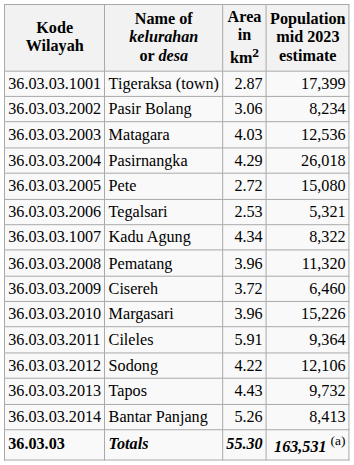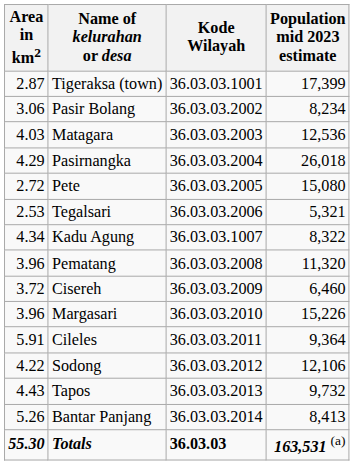 <table class="wikitable">
 <tr>
+<th>Area <br>in <br>km<sup>2</sup></th>
+<th>Name of<br><em>kelurahan</em> <br>or <em>desa</em></th>
 <th>Kode <br>Wilayah</th>
-<th>Name of<br><em>kelurahan</em> <br>or <em>desa</em></th>
-<th>Area <br>in <br>km<sup>2</sup></th>
 <th>Population<br>mid 2023<br>estimate</th>
 </tr>
 <tr>
+<td align="right">2.87</td>
+<td>Tigeraksa (town)</td>
 <td>36.03.03.1001</td>
-<td>Tigeraksa (town)</td>
-<td align="right">2.87</td>
 <td align="right">17,399</td>
 </tr>
 <tr>
+<td align="right">3.06</td>
+<td>Pasir Bolang</td>
 <td>36.03.03.2002</td>
-<td>Pasir Bolang</td>
-<td align="right">3.06</td>
 <td align="right">8,234</td>
 </tr>
 <tr>
+<td align="right">4.03</td>
+<td>Matagara</td>
 <td>36.03.03.2003</td>
-<td>Matagara</td>
-<td align="right">4.03</td>
 <td align="right">12,536</td>
 </tr>
 <tr>
+<td align="right">4.29</td>
+<td>Pasirnangka</td>
 <td>36.03.03.2004</td>
-<td>Pasirnangka</td>
-<td align="right">4.29</td>
 <td align="right">26,018</td>
 </tr>
 <tr>
+<td align="right">2.72</td>
+<td>Pete</td>
 <td>36.03.03.2005</td>
-<td>Pete</td>
-<td align="right">2.72</td>
 <td align="right">15,080</td>
 </tr>
 <tr>
+<td align="right">2.53</td>
+<td>Tegalsari</td>
 <td>36.03.03.2006</td>
-<td>Tegalsari</td>
-<td align="right">2.53</td>
 <td align="right">5,321</td>
 </tr>
 <tr>
+<td align="right">4.34</td>
+<td>Kadu Agung</td>
 <td>36.03.03.1007</td>
-<td>Kadu Agung</td>
-<td align="right">4.34</td>
 <td align="right">8,322</td>
 </tr>
 <tr>
+<td align="right">3.96</td>
+<td>Pematang</td>
 <td>36.03.03.2008</td>
-<td>Pematang</td>
-<td align="right">3.96</td>
 <td align="right">11,320</td>
 </tr>
 <tr>
+<td align="right">3.72</td>
+<td>Cisereh</td>
 <td>36.03.03.2009</td>
-<td>Cisereh</td>
-<td align="right">3.72</td>
 <td align="right">6,460</td>
 </tr>
 <tr>
+<td align="right">3.96</td>
+<td>Margasari</td>
 <td>36.03.03.2010</td>
-<td>Margasari</td>
-<td align="right">3.96</td>
 <td align="right">15,226</td>
 </tr>
 <tr>
+<td align="right">5.91</td>
+<td>Cileles</td>
 <td>36.03.03.2011</td>
-<td>Cileles</td>
-<td align="right">5.91</td>
 <td align="right">9,364</td>
 </tr>
 <tr>
+<td align="right">4.22</td>
+<td>Sodong</td>
 <td>36.03.03.2012</td>
-<td>Sodong</td>
-<td align="right">4.22</td>
 <td align="right">12,106</td>
 </tr>
 <tr>
+<td align="right">4.43</td>
+<td>Tapos</td>
 <td>36.03.03.2013</td>
-<td>Tapos</td>
-<td align="right">4.43</td>
 <td align="right">9,732</td>
 </tr>
 <tr>
+<td align="right">5.26</td>
+<td>Bantar Panjang</td>
 <td>36.03.03.2014</td>
-<td>Bantar Panjang</td>
-<td align="right">5.26</td>
 <td align="right">8,413</td>
 </tr>
 <tr>
+<td align="right"><strong><em>55.30</em></strong></td>
+<td><strong><em>Totals</em></strong></td>
 <td><strong>36.03.03</strong></td>
-<td><strong><em>Totals</em></strong></td>
-<td align="right"><strong><em>55.30</em></strong></td>
 <td align="right"><strong><em>163,531</em></strong> <sup>(a)</sup></td>
 </tr>
 </table>
